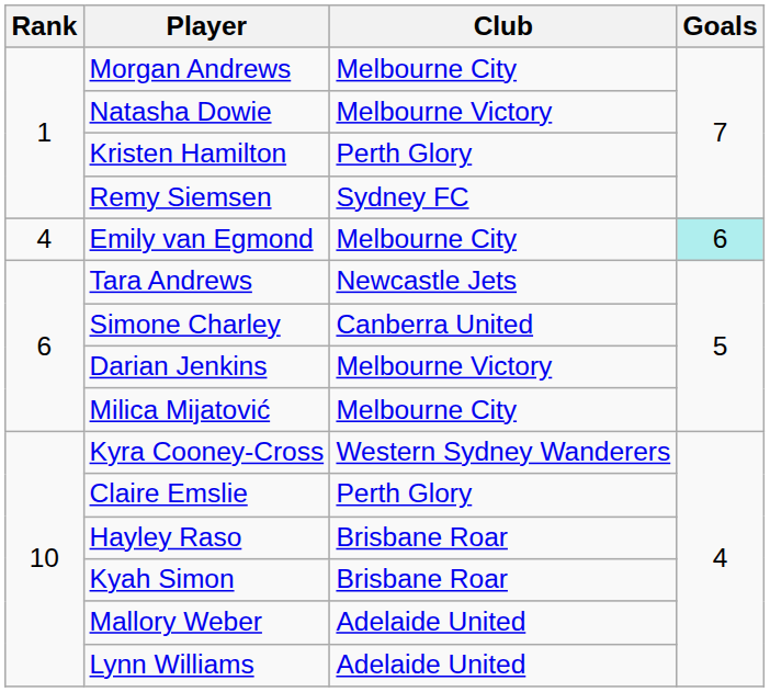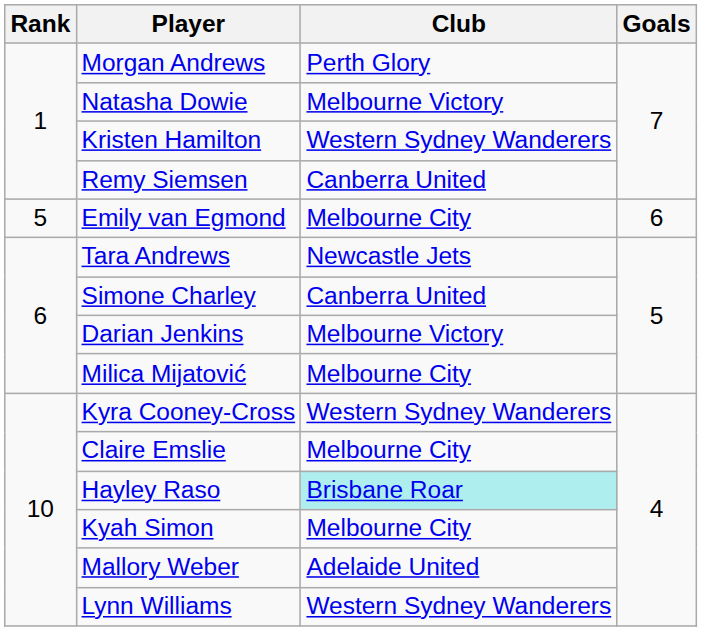 <table class="wikitable" style="text-align:center">
 <tr>
 <th>Rank</th>
 <th>Player</th>
 <th>Club</th>
 <th>Goals</th>
 </tr>
 <tr>
 <td rowspan=4>1</td>
 <td align="left"> <a href='#'>Morgan Andrews</a></td>
-<td align="left"><a href='#'>Melbourne City</a></td>
+<td align="left"><a href='#'>Perth Glory</a></td>
 <td rowspan=4>7</td>
 </tr>
 <tr>
 <td align="left"> <a href='#'>Natasha Dowie</a></td>
 <td align="left"><a href='#'>Melbourne Victory</a></td>
 </tr>
 <tr>
 <td align="left"> <a href='#'>Kristen Hamilton</a></td>
-<td align="left"><a href='#'>Perth Glory</a></td>
+<td align="left"><a href='#'>Western Sydney Wanderers</a></td>
 </tr>
 <tr>
 <td align="left"> <a href='#'>Remy Siemsen</a></td>
-<td align="left"><a href='#'>Sydney FC</a></td>
+<td align="left"><a href='#'>Canberra United</a></td>
 </tr>
 <tr>
-<td>4</td>
+<td>5</td>
 <td align="left"> <a href='#'>Emily van Egmond</a></td>
 <td align="left"><a href='#'>Melbourne City</a></td>
-<td style="background: paleturquoise;">6</td>
+<td>6</td>
 </tr>
 <tr>
 <td rowspan=4>6</td>
 <td align="left"> <a href='#'>Tara Andrews</a></td>
 <td align="left"><a href='#'>Newcastle Jets</a></td>
 <td rowspan=4>5</td>
 </tr>
 <tr>
 <td align="left"> <a href='#'>Simone Charley</a></td>
 <td align="left"><a href='#'>Canberra United</a></td>
 </tr>
 <tr>
 <td align="left"> <a href='#'>Darian Jenkins</a></td>
 <td align="left"><a href='#'>Melbourne Victory</a></td>
 </tr>
 <tr>
 <td align="left"> <a href='#'>Milica Mijatović</a></td>
 <td align="left"><a href='#'>Melbourne City</a></td>
 </tr>
 <tr>
 <td rowspan=6>10</td>
 <td align="left"> <a href='#'>Kyra Cooney-Cross</a></td>
 <td align="left"><a href='#'>Western Sydney Wanderers</a></td>
 <td rowspan=6>4</td>
 </tr>
 <tr>
 <td align="left"> <a href='#'>Claire Emslie</a></td>
-<td align="left"><a href='#'>Perth Glory</a></td>
+<td align="left"><a href='#'>Melbourne City</a></td>
 </tr>
 <tr>
 <td align="left"> <a href='#'>Hayley Raso</a></td>
-<td align="left"><a href='#'>Brisbane Roar</a></td>
+<td align="left" style="background: paleturquoise;"><a href='#'>Brisbane Roar</a></td>
 </tr>
 <tr>
 <td align="left"> <a href='#'>Kyah Simon</a></td>
-<td align="left"><a href='#'>Brisbane Roar</a></td>
+<td align="left"><a href='#'>Melbourne City</a></td>
 </tr>
 <tr>
 <td align="left"> <a href='#'>Mallory Weber</a></td>
 <td align="left"><a href='#'>Adelaide United</a></td>
 </tr>
 <tr>
 <td align="left"> <a href='#'>Lynn Williams</a></td>
-<td align="left"><a href='#'>Adelaide United</a></td>
+<td align="left"><a href='#'>Western Sydney Wanderers</a></td>
 </tr>
 </table>
